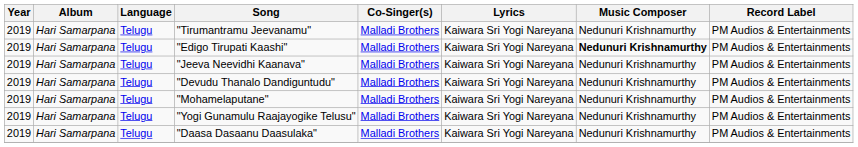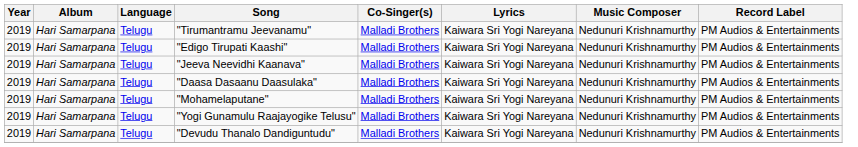 <table class="wikitable">
 <tr>
 <th>Year</th>
 <th>Album</th>
 <th>Language</th>
 <th>Song</th>
 <th>Co-Singer(s)</th>
 <th>Lyrics</th>
 <th>Music Composer</th>
 <th>Record Label</th>
 </tr>
 <tr>
 <td>2019</td>
 <td><em>Hari Samarpana </em></td>
 <td><a href='#'>Telugu</a></td>
 <td>"Tirumantramu Jeevanamu"</td>
 <td><a href='#'>Malladi Brothers</a></td>
 <td>Kaiwara Sri Yogi Nareyana</td>
 <td>Nedunuri Krishnamurthy</td>
 <td>PM Audios & Entertainments</td>
 </tr>
 <tr>
 <td>2019</td>
 <td><em>Hari Samarpana </em></td>
 <td><a href='#'>Telugu</a></td>
 <td>"Edigo Tirupati Kaashi"</td>
 <td><a href='#'>Malladi Brothers</a></td>
 <td>Kaiwara Sri Yogi Nareyana</td>
-<td><strong>Nedunuri Krishnamurthy</strong></td>
+<td>Nedunuri Krishnamurthy</td>
 <td>PM Audios & Entertainments</td>
 </tr>
 <tr>
 <td>2019</td>
 <td><em>Hari Samarpana </em></td>
 <td><a href='#'>Telugu</a></td>
 <td>"Jeeva Neevidhi Kaanava"</td>
 <td><a href='#'>Malladi Brothers</a></td>
 <td>Kaiwara Sri Yogi Nareyana</td>
 <td>Nedunuri Krishnamurthy</td>
 <td>PM Audios & Entertainments</td>
 </tr>
 <tr>
 <td>2019</td>
 <td><em>Hari Samarpana </em></td>
 <td><a href='#'>Telugu</a></td>
-<td>"Devudu Thanalo Dandiguntudu"</td>
+<td>"Daasa Dasaanu Daasulaka"</td>
 <td><a href='#'>Malladi Brothers</a></td>
 <td>Kaiwara Sri Yogi Nareyana</td>
 <td>Nedunuri Krishnamurthy</td>
 <td>PM Audios & Entertainments</td>
 </tr>
 <tr>
 <td>2019</td>
 <td><em>Hari Samarpana </em></td>
 <td><a href='#'>Telugu</a></td>
 <td>"Mohamelaputane"</td>
 <td><a href='#'>Malladi Brothers</a></td>
 <td>Kaiwara Sri Yogi Nareyana</td>
 <td>Nedunuri Krishnamurthy</td>
 <td>PM Audios & Entertainments</td>
 </tr>
 <tr>
 <td>2019</td>
 <td><em>Hari Samarpana </em></td>
 <td><a href='#'>Telugu</a></td>
 <td>"Yogi Gunamulu Raajayogike Telusu"</td>
 <td><a href='#'>Malladi Brothers</a></td>
 <td>Kaiwara Sri Yogi Nareyana</td>
 <td>Nedunuri Krishnamurthy</td>
 <td>PM Audios & Entertainments</td>
 </tr>
 <tr>
 <td>2019</td>
 <td><em>Hari Samarpana </em></td>
 <td><a href='#'>Telugu</a></td>
-<td>"Daasa Dasaanu Daasulaka"</td>
+<td>"Devudu Thanalo Dandiguntudu"</td>
 <td><a href='#'>Malladi Brothers</a></td>
 <td>Kaiwara Sri Yogi Nareyana</td>
 <td>Nedunuri Krishnamurthy</td>
 <td>PM Audios & Entertainments</td>
 </tr>
 <tr>
 </tr>
 </table>
